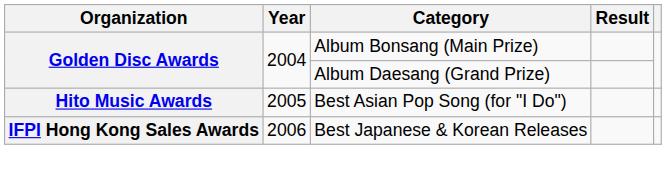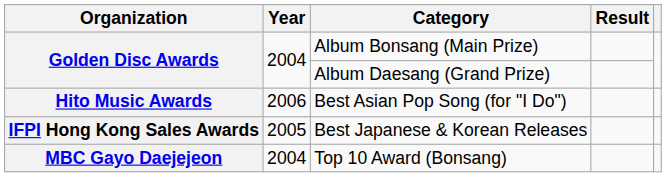 <table class="wikitable plainrowheaders sortable">
 <tr>
 <th>Organization</th>
 <th>Year</th>
 <th>Category</th>
 <th>Result</th>
 <th scope="col" class="unsortable"></th>
 </tr>
 <tr>
 <th rowspan="2" scope="row"><a href='#'>Golden Disc Awards</a></th>
 <td rowspan="2" scope="row" style="text-align:center;">2004</td>
 <td>Album Bonsang (Main Prize)</td>
 <td></td>
 <td rowspan="2" style="text-align:center;"></td>
 </tr>
 <tr>
 <td>Album Daesang (Grand Prize)</td>
 <td></td>
 </tr>
 <tr>
 <th scope="row"><a href='#'>Hito Music Awards</a></th>
-<td style="text-align:center;">2005</td>
+<td style="text-align:center;">2006</td>
 <td>Best Asian Pop Song (for "I Do")</td>
 <td></td>
 <td style="text-align:center;"></td>
 </tr>
 <tr>
 <th scope="row"><a href='#'>IFPI</a> Hong Kong Sales Awards</th>
-<td style="text-align:center;">2006</td>
+<td style="text-align:center;">2005</td>
 <td>Best Japanese & Korean Releases</td>
 <td></td>
 <td style="text-align:center;"></td>
 </tr>
+<tr>
+<th scope="row"><a href='#'>MBC Gayo Daejejeon</a></th>
+<td style="text-align:center;">2004</td>
+<td>Top 10 Award (Bonsang)</td>
+<td></td>
+<td style="text-align:center;"></td>
+</tr>
 </table>
